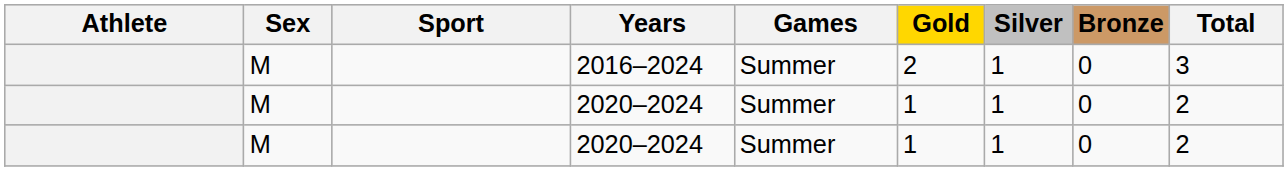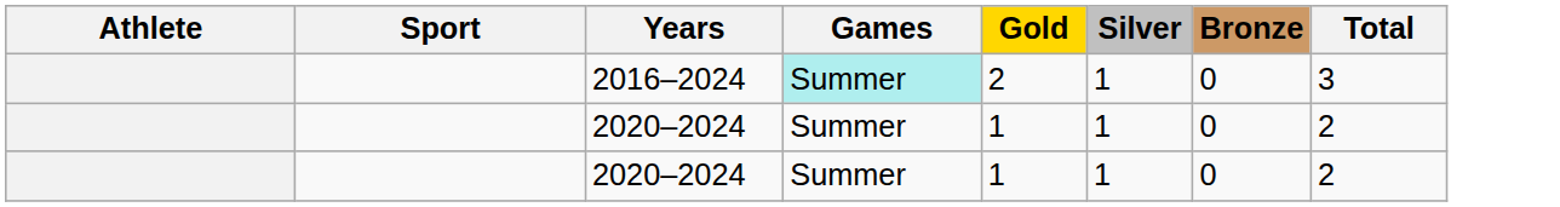 <table class="wikitable plainrowheaders"  text-align:center;">
 <tr>
 <th scope="col" style=width:9.0em;>Athlete</th>
-<th scope="col" style=width:3.0em;>Sex</th>
 <th scope="col" style=width:9.0em;>Sport</th>
 <th scope="col" style=width:6.0em;>Years</th>
 <th scope="col" style=width:6.0em;>Games</th>
 <th scope="col" style="background-color:gold;width:3.0em; font-weight:bold;">Gold</th>
 <th scope="col" style="background-color:silver; width:3.0em; font-weight:bold;">Silver</th>
 <th scope="col" style="background-color:#c96; width:3.0em; font-weight:bold;">Bronze</th>
 <th scope="col" style="width:4.0em;">Total</th>
 </tr>
 <tr>
 <th scope="row"></th>
-<td>M</td>
 <td></td>
 <td>2016–2024</td>
-<td>Summer</td>
+<td style="background: paleturquoise;">Summer</td>
 <td>2</td>
 <td>1</td>
 <td>0</td>
 <td>3</td>
 </tr>
 <tr>
 <th scope="row"></th>
-<td>M</td>
 <td></td>
 <td>2020–2024</td>
 <td>Summer</td>
 <td>1</td>
 <td>1</td>
 <td>0</td>
 <td>2</td>
 </tr>
 <tr>
 <th scope="row"></th>
-<td>M</td>
 <td></td>
 <td>2020–2024</td>
 <td>Summer</td>
 <td>1</td>
 <td>1</td>
 <td>0</td>
 <td>2</td>
 </tr>
 </table>
